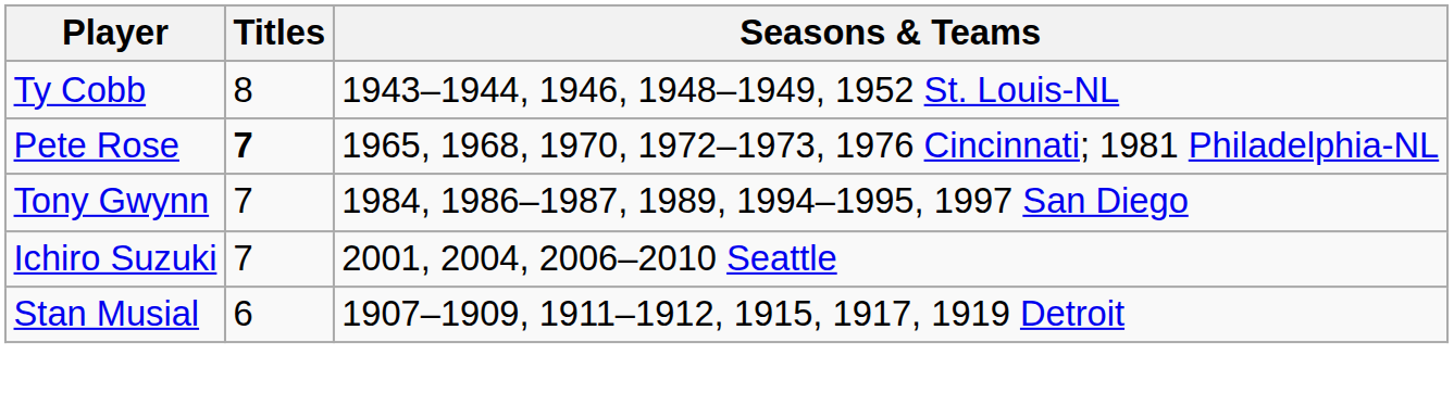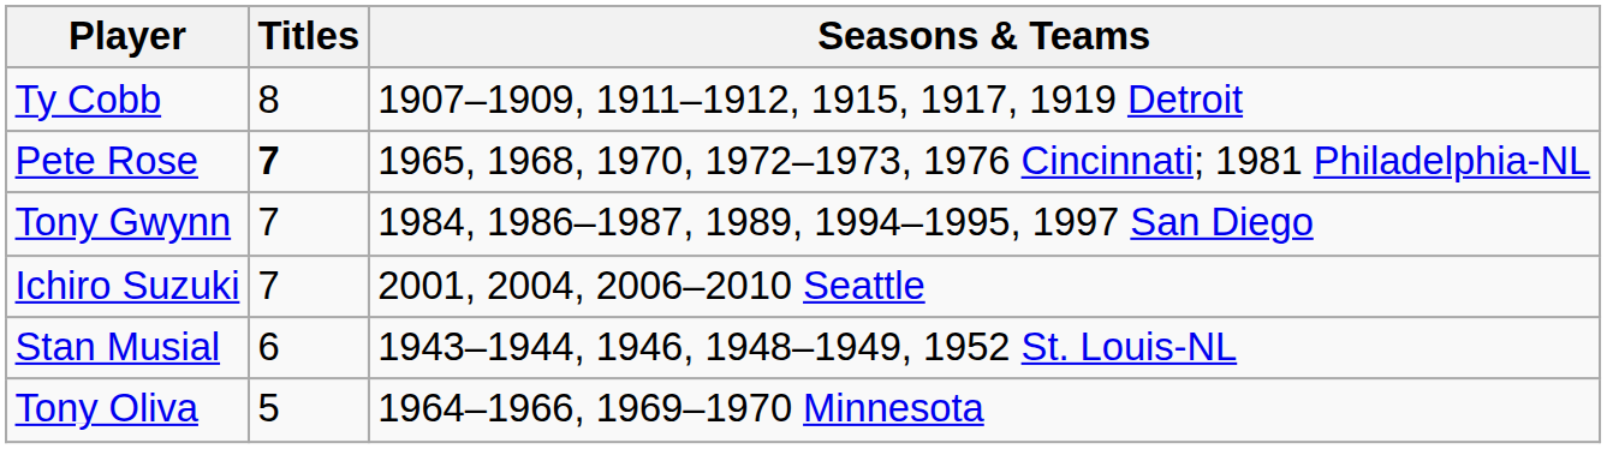 <table class="wikitable sortable">
 <tr>
 <th>Player</th>
 <th>Titles</th>
 <th>Seasons & Teams</th>
 </tr>
 <tr>
 <td><a href='#'>Ty Cobb</a></td>
 <td>8</td>
-<td>1943–1944, 1946, 1948–1949, 1952 <a href='#'>St. Louis-NL</a></td>
+<td>1907–1909, 1911–1912, 1915, 1917, 1919 <a href='#'>Detroit</a></td>
 </tr>
 <tr>
 <td><a href='#'>Pete Rose</a></td>
 <td><strong>7</strong></td>
 <td>1965, 1968, 1970, 1972–1973, 1976 <a href='#'>Cincinnati</a>; 1981 <a href='#'>Philadelphia-NL</a></td>
 </tr>
 <tr>
 <td><a href='#'>Tony Gwynn</a></td>
 <td>7</td>
 <td>1984, 1986–1987, 1989, 1994–1995, 1997 <a href='#'>San Diego</a></td>
 </tr>
 <tr>
 <td><a href='#'>Ichiro Suzuki</a></td>
 <td>7</td>
 <td>2001, 2004, 2006–2010 <a href='#'>Seattle</a></td>
 </tr>
 <tr>
 <td><a href='#'>Stan Musial</a></td>
 <td>6</td>
-<td>1907–1909, 1911–1912, 1915, 1917, 1919 <a href='#'>Detroit</a></td>
+<td>1943–1944, 1946, 1948–1949, 1952 <a href='#'>St. Louis-NL</a></td>
+</tr>
+<tr>
+<td><a href='#'>Tony Oliva</a></td>
+<td>5</td>
+<td>1964–1966, 1969–1970 <a href='#'>Minnesota</a></td>
 </tr>
 </table>
